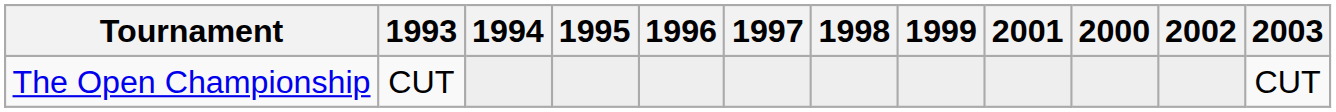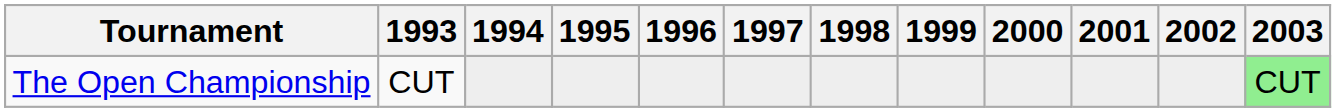 <table class="wikitable" style="font-size:95%;text-align:center;">
 <tr>
 <th>Tournament</th>
 <th>1993</th>
 <th>1994</th>
 <th>1995</th>
 <th>1996</th>
 <th>1997</th>
 <th>1998</th>
 <th>1999</th>
+<th>2000</th>
 <th>2001</th>
-<th>2000</th>
 <th>2002</th>
 <th>2003</th>
 </tr>
 <tr>
 <td align=left><a href='#'>The Open Championship</a></td>
 <td>CUT</td>
 <td style="background:#eeeeee;"></td>
 <td style="background:#eeeeee;"></td>
 <td style="background:#eeeeee;"></td>
 <td style="background:#eeeeee;"></td>
 <td style="background:#eeeeee;"></td>
 <td style="background:#eeeeee;"></td>
 <td style="background:#eeeeee;"></td>
 <td style="background:#eeeeee;"></td>
 <td style="background:#eeeeee;"></td>
-<td>CUT</td>
+<td style="background: lightgreen;">CUT</td>
 </tr>
 </table>
